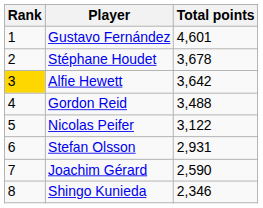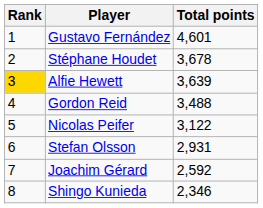 <table class=wikitable text-align:center>
 <tr>
 <th>Rank</th>
 <th>Player</th>
 <th>Total points</th>
 </tr>
 <tr>
 <td>1</td>
 <td align="left"> <a href='#'>Gustavo Fernández</a></td>
 <td>4,601</td>
 </tr>
 <tr>
 <td>2</td>
 <td align="left"> <a href='#'>Stéphane Houdet</a></td>
 <td>3,678</td>
 </tr>
 <tr>
 <td style="background: gold;">3</td>
 <td align="left"> <a href='#'>Alfie Hewett</a></td>
-<td>3,642</td>
+<td>3,639</td>
 </tr>
 <tr>
 <td>4</td>
 <td align="left"> <a href='#'>Gordon Reid</a></td>
 <td>3,488</td>
 </tr>
 <tr>
 <td>5</td>
 <td align="left"> <a href='#'>Nicolas Peifer</a></td>
 <td>3,122</td>
 </tr>
 <tr>
 <td>6</td>
 <td align="left"> <a href='#'>Stefan Olsson</a></td>
 <td>2,931</td>
 </tr>
 <tr>
 <td>7</td>
 <td align="left"> <a href='#'>Joachim Gérard</a></td>
-<td>2,590</td>
+<td>2,592</td>
 </tr>
 <tr>
 <td>8</td>
 <td align="left"> <a href='#'>Shingo Kunieda</a></td>
 <td>2,346</td>
 </tr>
 </table>
